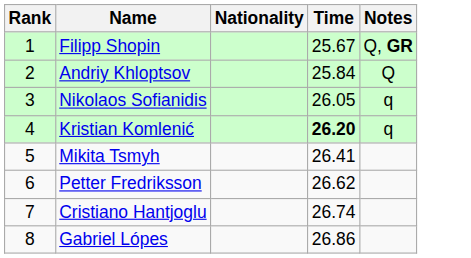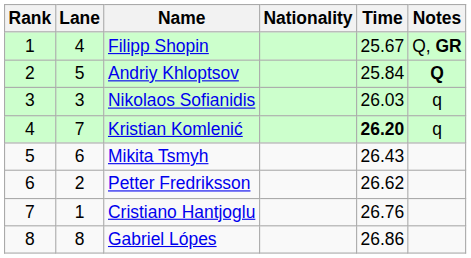 <table class="wikitable sortable" style="text-align:center">
 <tr>
 <th>Rank</th>
+<th>Lane</th>
 <th>Name</th>
 <th>Nationality</th>
 <th>Time</th>
 <th>Notes</th>
 </tr>
 <tr bgcolor=ccffcc>
 <td>1</td>
+<td>4</td>
 <td align=left><a href='#'>Filipp Shopin</a></td>
 <td align=left></td>
 <td>25.67</td>
 <td>Q, <strong>GR</strong></td>
 </tr>
 <tr bgcolor=ccffcc>
 <td>2</td>
+<td>5</td>
 <td align=left><a href='#'>Andriy Khloptsov</a></td>
 <td align=left></td>
 <td>25.84</td>
-<td>Q</td>
+<td><strong>Q</strong></td>
 </tr>
 <tr bgcolor=ccffcc>
 <td>3</td>
+<td>3</td>
 <td align=left><a href='#'>Nikolaos Sofianidis</a></td>
 <td align=left></td>
-<td>26.05</td>
+<td>26.03</td>
 <td>q</td>
 </tr>
 <tr bgcolor=ccffcc>
 <td>4</td>
+<td>7</td>
 <td align=left><a href='#'>Kristian Komlenić</a></td>
 <td align=left></td>
 <td><strong>26.20</strong></td>
 <td>q</td>
 </tr>
 <tr>
 <td>5</td>
+<td>6</td>
 <td align=left><a href='#'>Mikita Tsmyh</a></td>
 <td align=left></td>
-<td>26.41</td>
+<td>26.43</td>
 <td></td>
 </tr>
 <tr>
 <td>6</td>
+<td>2</td>
 <td align=left><a href='#'>Petter Fredriksson</a></td>
 <td align=left></td>
 <td>26.62</td>
 <td></td>
 </tr>
 <tr>
 <td>7</td>
+<td>1</td>
 <td align=left><a href='#'>Cristiano Hantjoglu</a></td>
 <td align=left></td>
-<td>26.74</td>
+<td>26.76</td>
 <td></td>
 </tr>
 <tr>
+<td>8</td>
 <td>8</td>
 <td align=left><a href='#'>Gabriel Lópes</a></td>
 <td align=left></td>
 <td>26.86</td>
 <td></td>
 </tr>
 </table>
